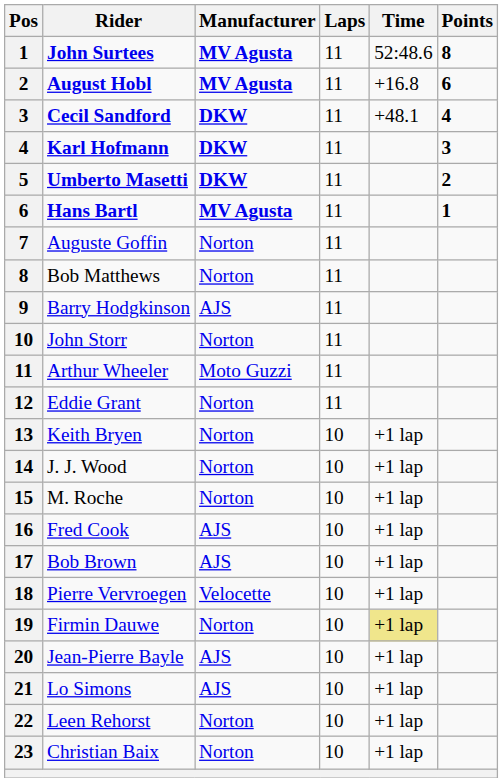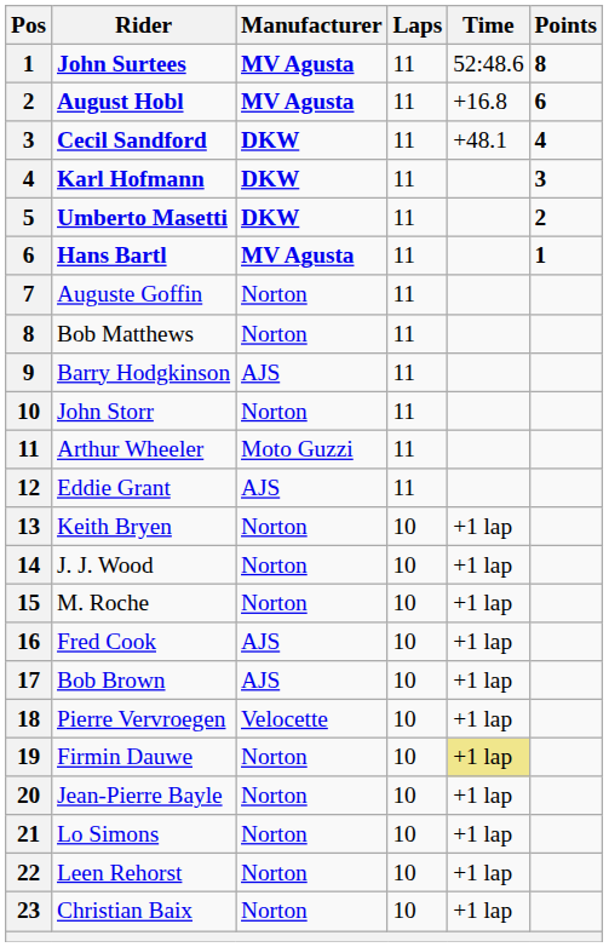 <table class="wikitable" style="font-size: 95%;">
 <tr>
 <th>Pos</th>
 <th>Rider</th>
 <th>Manufacturer</th>
 <th>Laps</th>
 <th>Time</th>
 <th>Points</th>
 </tr>
 <tr>
 <th>1</th>
 <td> <strong><a href='#'>John Surtees</a></strong></td>
 <td><strong><a href='#'>MV Agusta</a></strong></td>
 <td>11</td>
 <td>52:48.6</td>
 <td><strong>8</strong></td>
 </tr>
 <tr>
 <th>2</th>
 <td> <strong><a href='#'>August Hobl</a></strong></td>
 <td><strong><a href='#'>MV Agusta</a></strong></td>
 <td>11</td>
 <td>+16.8</td>
 <td><strong>6</strong></td>
 </tr>
 <tr>
 <th>3</th>
 <td> <strong><a href='#'>Cecil Sandford</a></strong></td>
 <td><strong><a href='#'>DKW</a></strong></td>
 <td>11</td>
 <td>+48.1</td>
 <td><strong>4</strong></td>
 </tr>
 <tr>
 <th>4</th>
 <td> <strong><a href='#'>Karl Hofmann</a></strong></td>
 <td><strong><a href='#'>DKW</a></strong></td>
 <td>11</td>
 <td></td>
 <td><strong>3</strong></td>
 </tr>
 <tr>
 <th>5</th>
 <td> <strong><a href='#'>Umberto Masetti</a></strong></td>
 <td><strong><a href='#'>DKW</a></strong></td>
 <td>11</td>
 <td></td>
 <td><strong>2</strong></td>
 </tr>
 <tr>
 <th>6</th>
 <td> <strong><a href='#'>Hans Bartl</a></strong></td>
 <td><strong><a href='#'>MV Agusta</a></strong></td>
 <td>11</td>
 <td></td>
 <td><strong>1</strong></td>
 </tr>
 <tr>
 <th>7</th>
 <td> <a href='#'>Auguste Goffin</a></td>
 <td><a href='#'>Norton</a></td>
 <td>11</td>
 <td></td>
 <td></td>
 </tr>
 <tr>
 <th>8</th>
 <td> Bob Matthews</td>
 <td><a href='#'>Norton</a></td>
 <td>11</td>
 <td></td>
 <td></td>
 </tr>
 <tr>
 <th>9</th>
 <td> <a href='#'>Barry Hodgkinson</a></td>
 <td><a href='#'>AJS</a></td>
 <td>11</td>
 <td></td>
 <td></td>
 </tr>
 <tr>
 <th>10</th>
 <td> <a href='#'>John Storr</a></td>
 <td><a href='#'>Norton</a></td>
 <td>11</td>
 <td></td>
 <td></td>
 </tr>
 <tr>
 <th>11</th>
 <td> <a href='#'>Arthur Wheeler</a></td>
 <td><a href='#'>Moto Guzzi</a></td>
 <td>11</td>
 <td></td>
 <td></td>
 </tr>
 <tr>
 <th>12</th>
 <td> <a href='#'>Eddie Grant</a></td>
-<td><a href='#'>Norton</a></td>
+<td><a href='#'>AJS</a></td>
 <td>11</td>
 <td></td>
 <td></td>
 </tr>
 <tr>
 <th>13</th>
 <td> <a href='#'>Keith Bryen</a></td>
 <td><a href='#'>Norton</a></td>
 <td>10</td>
 <td>+1 lap</td>
 <td></td>
 </tr>
 <tr>
 <th>14</th>
 <td> J. J. Wood</td>
 <td><a href='#'>Norton</a></td>
 <td>10</td>
 <td>+1 lap</td>
 <td></td>
 </tr>
 <tr>
 <th>15</th>
 <td> M. Roche</td>
 <td><a href='#'>Norton</a></td>
 <td>10</td>
 <td>+1 lap</td>
 <td></td>
 </tr>
 <tr>
 <th>16</th>
 <td> <a href='#'>Fred Cook</a></td>
 <td><a href='#'>AJS</a></td>
 <td>10</td>
 <td>+1 lap</td>
 <td></td>
 </tr>
 <tr>
 <th>17</th>
 <td> <a href='#'>Bob Brown</a></td>
 <td><a href='#'>AJS</a></td>
 <td>10</td>
 <td>+1 lap</td>
 <td></td>
 </tr>
 <tr>
 <th>18</th>
 <td> <a href='#'>Pierre Vervroegen</a></td>
 <td><a href='#'>Velocette</a></td>
 <td>10</td>
 <td>+1 lap</td>
 <td></td>
 </tr>
 <tr>
 <th>19</th>
 <td> <a href='#'>Firmin Dauwe</a></td>
 <td><a href='#'>Norton</a></td>
 <td>10</td>
 <td style="background: khaki;">+1 lap</td>
 <td></td>
 </tr>
 <tr>
 <th>20</th>
 <td> <a href='#'>Jean-Pierre Bayle</a></td>
-<td><a href='#'>AJS</a></td>
+<td><a href='#'>Norton</a></td>
 <td>10</td>
 <td>+1 lap</td>
 <td></td>
 </tr>
 <tr>
 <th>21</th>
 <td> <a href='#'>Lo Simons</a></td>
-<td><a href='#'>AJS</a></td>
+<td><a href='#'>Norton</a></td>
 <td>10</td>
 <td>+1 lap</td>
 <td></td>
 </tr>
 <tr>
 <th>22</th>
 <td> <a href='#'>Leen Rehorst</a></td>
 <td><a href='#'>Norton</a></td>
 <td>10</td>
 <td>+1 lap</td>
 <td></td>
 </tr>
 <tr>
 <th>23</th>
 <td> <a href='#'>Christian Baix</a></td>
 <td><a href='#'>Norton</a></td>
 <td>10</td>
 <td>+1 lap</td>
 <td></td>
 </tr>
 <tr>
 <th colspan=6></th>
 </tr>
 </table>
